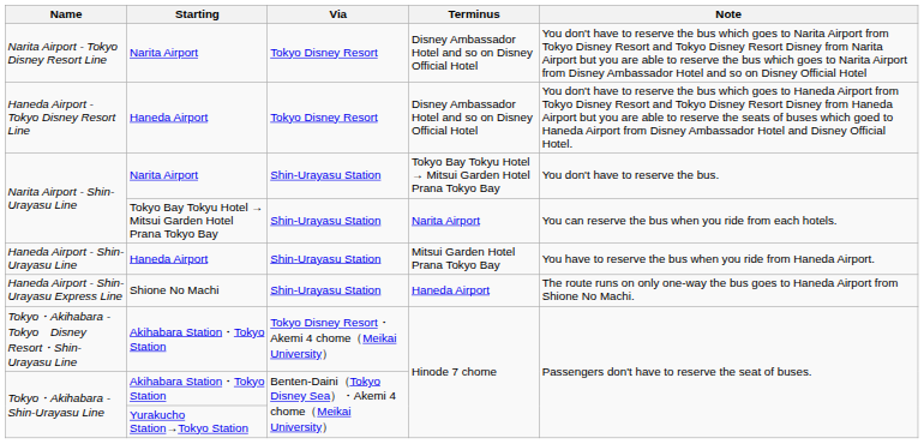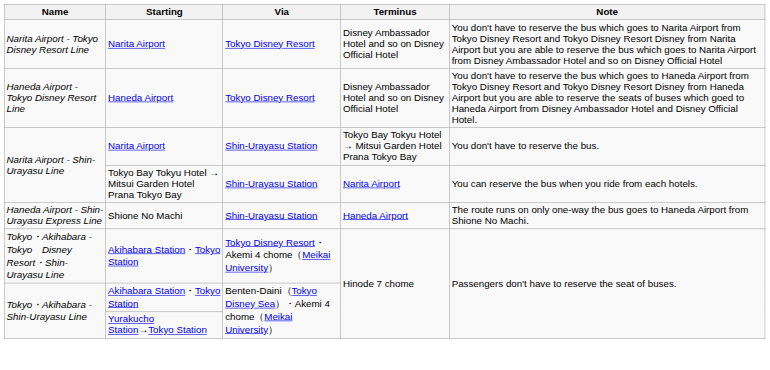 <table class="wikitable">
 <tr>
 <th>Name</th>
 <th>Starting</th>
 <th>Via</th>
 <th>Terminus</th>
 <th>Note</th>
 </tr>
 <tr>
 <td><em>Narita Airport - Tokyo Disney Resort Line</em></td>
 <td><a href='#'>Narita Airport</a></td>
 <td><a href='#'>Tokyo Disney Resort</a></td>
 <td>Disney Ambassador Hotel and so on Disney Official Hotel</td>
 <td>You don't have to reserve the bus which goes to Narita Airport from Tokyo Disney Resort and Tokyo Disney Resort Disney from Narita Airport but you are able to reserve the bus which goes to Narita Airport from Disney Ambassador Hotel and so on Disney Official Hotel</td>
 </tr>
 <tr>
 <td><em>Haneda Airport - Tokyo Disney Resort Line</em></td>
 <td><a href='#'>Haneda Airport</a></td>
 <td><a href='#'>Tokyo Disney Resort</a></td>
 <td>Disney Ambassador Hotel and so on Disney Official Hotel</td>
 <td>You don't have to reserve the bus which goes to Haneda Airport from Tokyo Disney Resort and Tokyo Disney Resort Disney from Haneda Airport but you are able to reserve the seats of buses which goed to Haneda Airport from Disney Ambassador Hotel and Disney Official Hotel.</td>
 </tr>
 <tr>
 <td rowspan="2"><em>Narita Airport - Shin-Urayasu Line</em></td>
 <td><a href='#'>Narita Airport</a></td>
 <td><a href='#'>Shin-Urayasu Station</a></td>
 <td>Tokyo Bay Tokyu Hotel → Mitsui Garden Hotel Prana Tokyo Bay</td>
 <td>You don't have to reserve the bus.</td>
 </tr>
 <tr>
 <td>Tokyo Bay Tokyu Hotel → Mitsui Garden Hotel Prana Tokyo Bay</td>
 <td><a href='#'>Shin-Urayasu Station</a></td>
 <td><a href='#'>Narita Airport</a></td>
 <td>You can reserve the bus when you ride from each hotels.</td>
 </tr>
 <tr>
-<td><em>Haneda Airport - Shin-Urayasu Line</em></td>
-<td><a href='#'>Haneda Airport</a></td>
-<td><a href='#'>Shin-Urayasu Station</a></td>
-<td>Mitsui Garden Hotel Prana Tokyo Bay</td>
-<td>You have to reserve the bus when you ride from Haneda Airport.</td>
-</tr>
-<tr>
 <td><em>Haneda Airport - Shin-Urayasu Express Line</em></td>
 <td>Shione No Machi</td>
 <td><a href='#'>Shin-Urayasu Station</a></td>
 <td><a href='#'>Haneda Airport</a></td>
 <td>The route runs on only one-way the bus goes to Haneda Airport from Shione No Machi.</td>
 </tr>
 <tr>
 <td><em>Tokyo・Akihabara - Tokyo　Disney　Resort・Shin-Urayasu Line</em></td>
 <td><a href='#'>Akihabara Station</a>・<a href='#'>Tokyo Station</a></td>
 <td><a href='#'>Tokyo Disney Resort</a>・Akemi 4 chome（<a href='#'>Meikai University</a>）</td>
 <td rowspan="3">Hinode 7 chome</td>
 <td rowspan="3">Passengers don't have to reserve the seat of buses.</td>
 </tr>
 <tr>
 <td rowspan="2"><em>Tokyo・Akihabara - Shin-Urayasu Line</em></td>
 <td><a href='#'>Akihabara Station</a>・<a href='#'>Tokyo Station</a></td>
 <td rowspan="2">Benten-Daini（<a href='#'>Tokyo Disney Sea</a>）・Akemi 4 chome（<a href='#'>Meikai University</a>）</td>
 </tr>
 <tr>
 <td><a href='#'>Yurakucho Station</a>→<a href='#'>Tokyo Station</a></td>
 </tr>
 </table>
